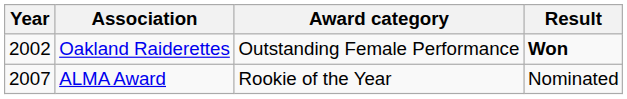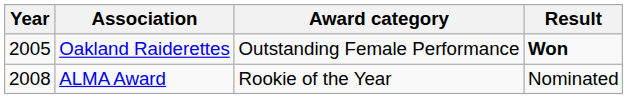 <table class="wikitable">
 <tr>
 <th>Year</th>
 <th>Association</th>
 <th>Award category</th>
 <th>Result</th>
 </tr>
 <tr>
-<td>2002</td>
+<td>2005</td>
 <td><a href='#'>Oakland Raiderettes</a></td>
 <td>Outstanding Female Performance</td>
 <td><strong>Won</strong></td>
 </tr>
 <tr>
-<td>2007</td>
+<td>2008</td>
 <td><a href='#'>ALMA Award</a></td>
 <td>Rookie of the Year</td>
 <td>Nominated</td>
 </tr>
 </table>
